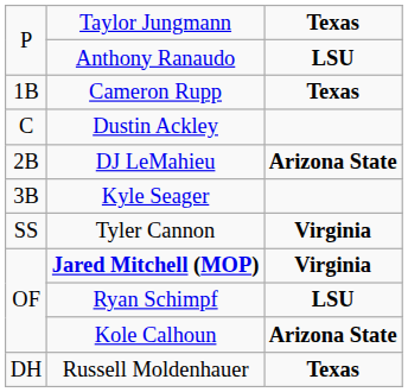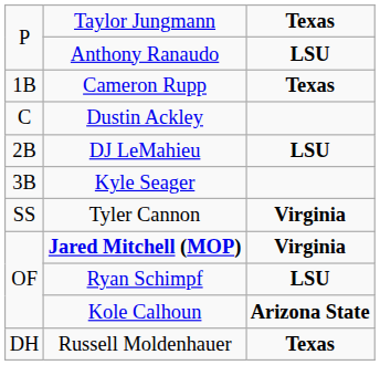 <table class="wikitable" style=text-align:center>
 <tr>
 <td rowspan=2>P</td>
 <td><a href='#'>Taylor Jungmann</a></td>
 <td style=><strong>Texas</strong></td>
 </tr>
 <tr>
 <td><a href='#'>Anthony Ranaudo</a></td>
 <td style=><strong>LSU</strong></td>
 </tr>
 <tr>
 <td>1B</td>
 <td><a href='#'>Cameron Rupp</a></td>
 <td style=><strong>Texas</strong></td>
 </tr>
 <tr>
 <td>C</td>
 <td><a href='#'>Dustin Ackley</a></td>
 <td style=></td>
 </tr>
 <tr>
 <td>2B</td>
 <td><a href='#'>DJ LeMahieu</a></td>
-<td style=><strong>Arizona State</strong></td>
+<td style=><strong>LSU</strong></td>
 </tr>
 <tr>
 <td>3B</td>
 <td><a href='#'>Kyle Seager</a></td>
 <td style=></td>
 </tr>
 <tr>
 <td>SS</td>
 <td>Tyler Cannon</td>
 <td style=><strong>Virginia</strong></td>
 </tr>
 <tr>
 <td rowspan=3>OF</td>
 <td><strong><a href='#'>Jared Mitchell</a> (<a href='#'>MOP</a>)</strong></td>
 <td style=><strong>Virginia</strong></td>
 </tr>
 <tr>
 <td><a href='#'>Ryan Schimpf</a></td>
 <td style=><strong>LSU</strong></td>
 </tr>
 <tr>
 <td><a href='#'>Kole Calhoun</a></td>
 <td style=><strong>Arizona State</strong></td>
 </tr>
 <tr>
 <td>DH</td>
 <td>Russell Moldenhauer</td>
 <td style=><strong>Texas</strong></td>
 </tr>
 </table>
